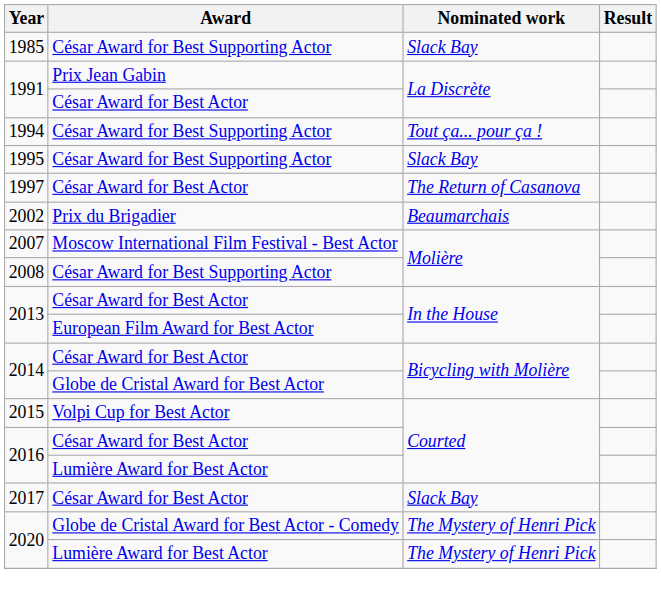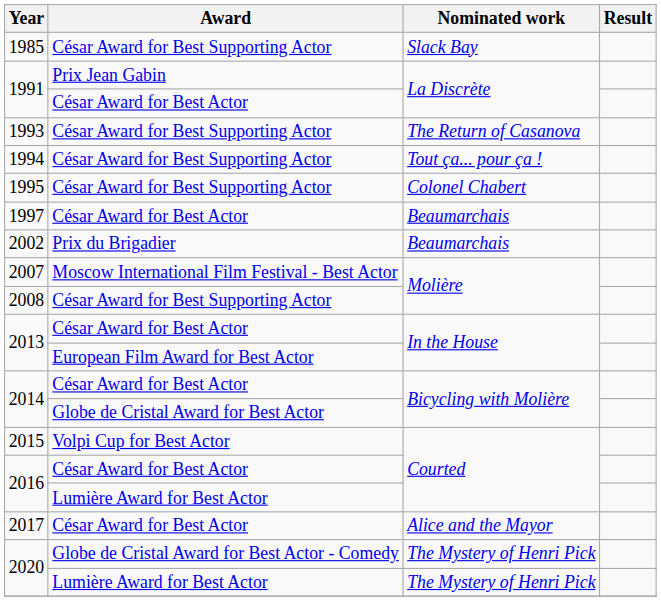 <table class = "wikitable">
 <tr>
 <th>Year</th>
 <th>Award</th>
 <th>Nominated work</th>
 <th>Result</th>
 </tr>
 <tr>
 <td>1985</td>
 <td><a href='#'>César Award for Best Supporting Actor</a></td>
 <td><em><a href='#'>Slack Bay</a></em></td>
 <td></td>
 </tr>
 <tr>
 <td rowspan=2>1991</td>
 <td><a href='#'>Prix Jean Gabin</a></td>
 <td rowspan=2><em><a href='#'>La Discrète</a></em></td>
 <td></td>
 </tr>
 <tr>
 <td><a href='#'>César Award for Best Actor</a></td>
 <td></td>
 </tr>
 <tr>
+<td>1993</td>
+<td><a href='#'>César Award for Best Supporting Actor</a></td>
+<td><em><a href='#'>The Return of Casanova</a></em></td>
+<td></td>
+</tr>
+<tr>
 <td>1994</td>
 <td><a href='#'>César Award for Best Supporting Actor</a></td>
 <td><em><a href='#'>Tout ça... pour ça !</a></em></td>
 <td></td>
 </tr>
 <tr>
 <td>1995</td>
 <td><a href='#'>César Award for Best Supporting Actor</a></td>
-<td><em><a href='#'>Slack Bay</a></em></td>
+<td><em><a href='#'>Colonel Chabert</a></em></td>
 <td></td>
 </tr>
 <tr>
 <td>1997</td>
 <td><a href='#'>César Award for Best Actor</a></td>
-<td><em><a href='#'>The Return of Casanova</a></em></td>
+<td><em><a href='#'>Beaumarchais</a></em></td>
 <td></td>
 </tr>
 <tr>
 <td>2002</td>
 <td><a href='#'>Prix du Brigadier</a></td>
 <td><em><a href='#'>Beaumarchais</a></em></td>
 <td></td>
 </tr>
 <tr>
 <td>2007</td>
 <td><a href='#'>Moscow International Film Festival - Best Actor</a></td>
 <td rowspan=2><em><a href='#'>Molière</a></em></td>
 <td></td>
 </tr>
 <tr>
 <td>2008</td>
 <td><a href='#'>César Award for Best Supporting Actor</a></td>
 <td></td>
 </tr>
 <tr>
 <td rowspan=2>2013</td>
 <td><a href='#'>César Award for Best Actor</a></td>
 <td rowspan=2><em><a href='#'>In the House</a></em></td>
 <td></td>
 </tr>
 <tr>
 <td><a href='#'>European Film Award for Best Actor</a></td>
 <td></td>
 </tr>
 <tr>
 <td rowspan=2>2014</td>
 <td><a href='#'>César Award for Best Actor</a></td>
 <td rowspan=2><em><a href='#'>Bicycling with Molière</a></em></td>
 <td></td>
 </tr>
 <tr>
 <td><a href='#'>Globe de Cristal Award for Best Actor</a></td>
 <td></td>
 </tr>
 <tr>
 <td>2015</td>
 <td><a href='#'>Volpi Cup for Best Actor</a></td>
 <td rowspan=3><em><a href='#'>Courted</a></em></td>
 <td></td>
 </tr>
 <tr>
 <td rowspan=2>2016</td>
 <td><a href='#'>César Award for Best Actor</a></td>
 <td></td>
 </tr>
 <tr>
 <td><a href='#'>Lumière Award for Best Actor</a></td>
 <td></td>
 </tr>
 <tr>
 <td>2017</td>
 <td><a href='#'>César Award for Best Actor</a></td>
-<td><em><a href='#'>Slack Bay</a></em></td>
+<td><em><a href='#'>Alice and the Mayor</a></em></td>
 <td></td>
 </tr>
 <tr>
 <td rowspan=2>2020</td>
 <td><a href='#'>Globe de Cristal Award for Best Actor - Comedy</a></td>
 <td><em><a href='#'>The Mystery of Henri Pick</a></em></td>
 <td></td>
 </tr>
 <tr>
 <td><a href='#'>Lumière Award for Best Actor</a></td>
 <td><em><a href='#'>The Mystery of Henri Pick</a></em></td>
 <td></td>
 </tr>
 <tr>
 </tr>
 </table>
